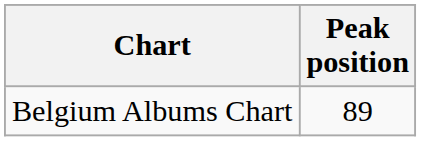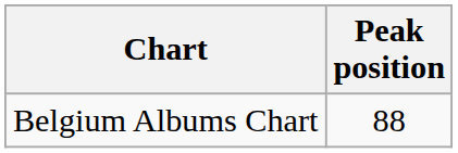 <table class="wikitable sortable">
 <tr>
 <th>Chart</th>
 <th>Peak<br>position</th>
 </tr>
 <tr>
 <td>Belgium Albums Chart</td>
-<td align="center">89</td>
+<td align="center">88</td>
 </tr>
 </table>
